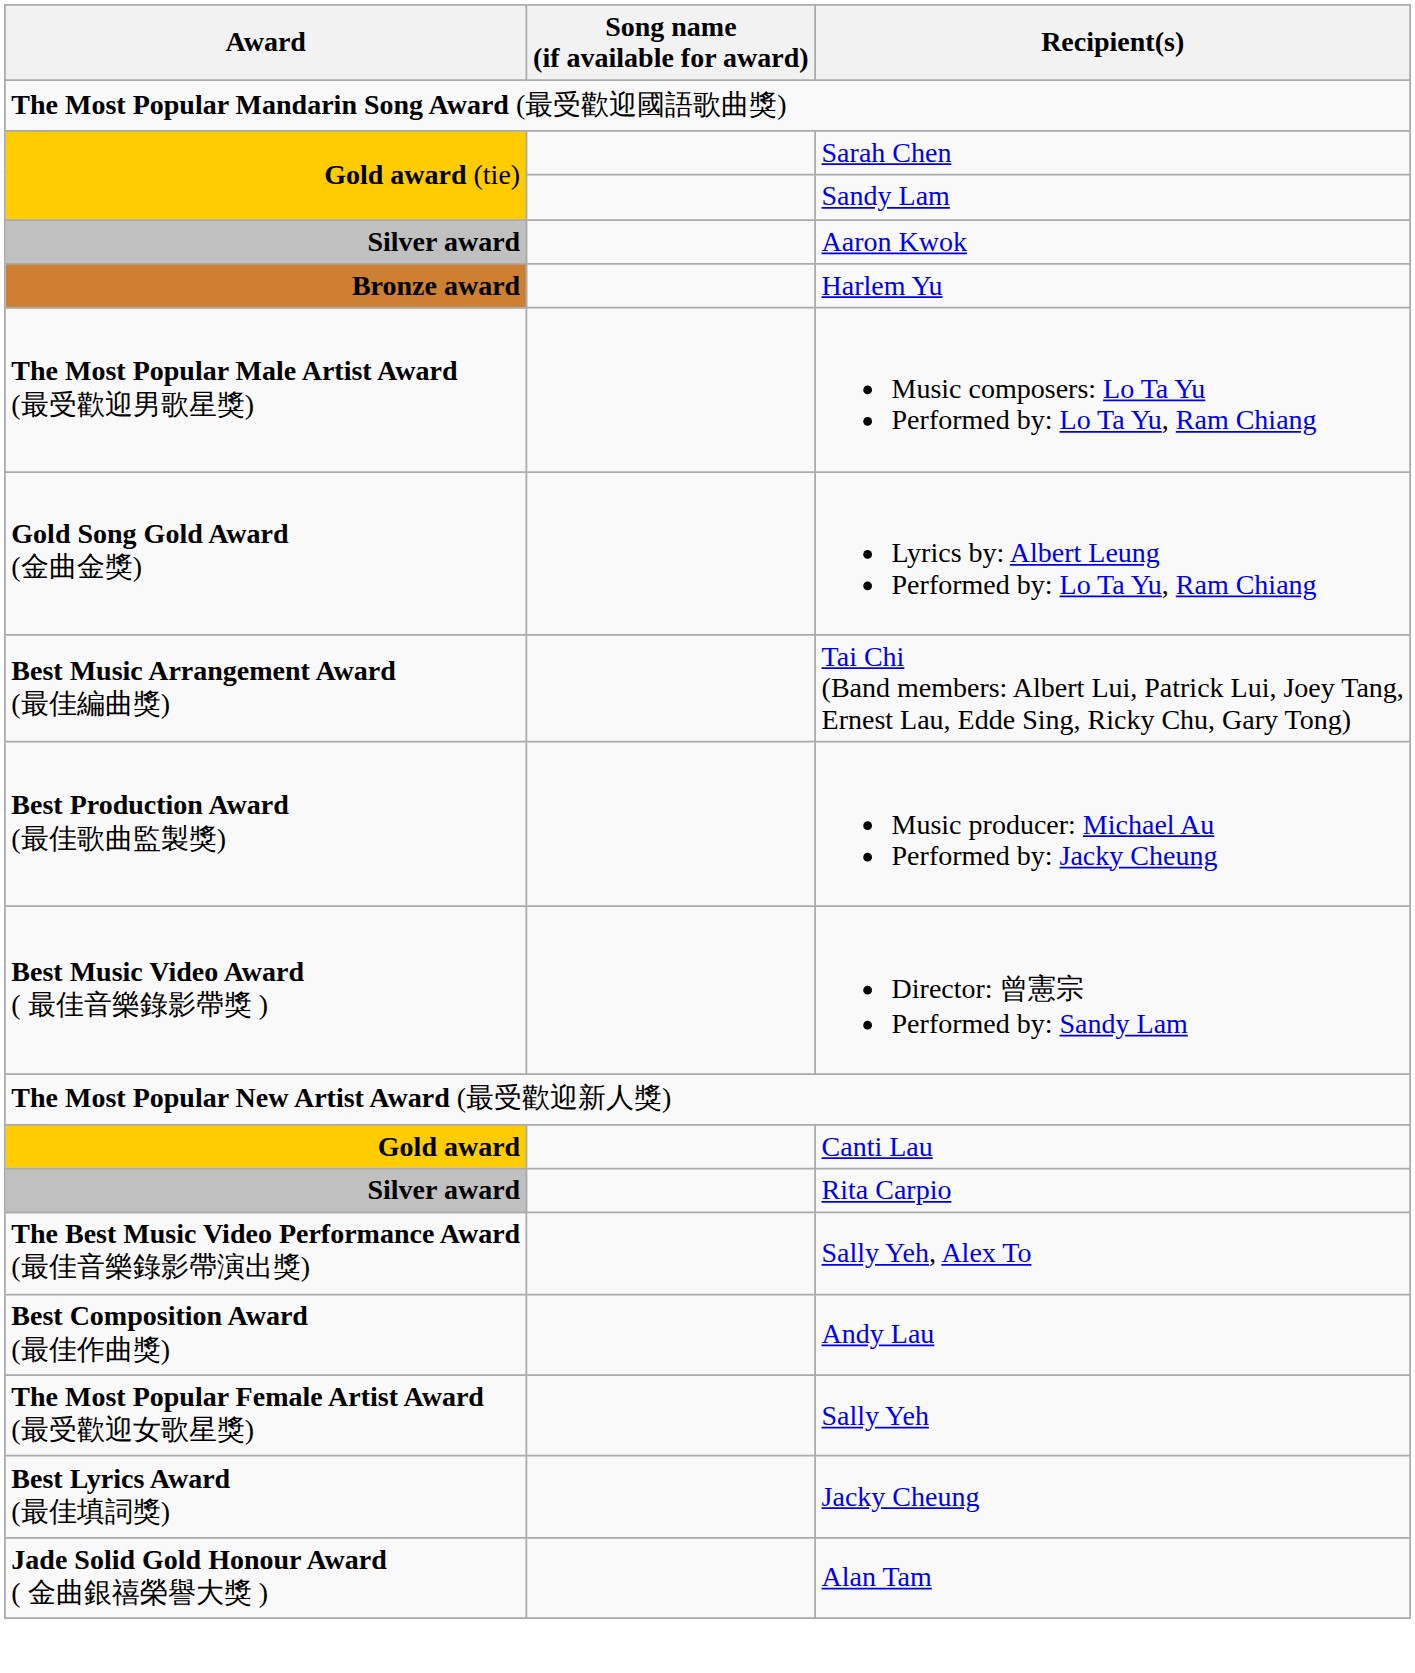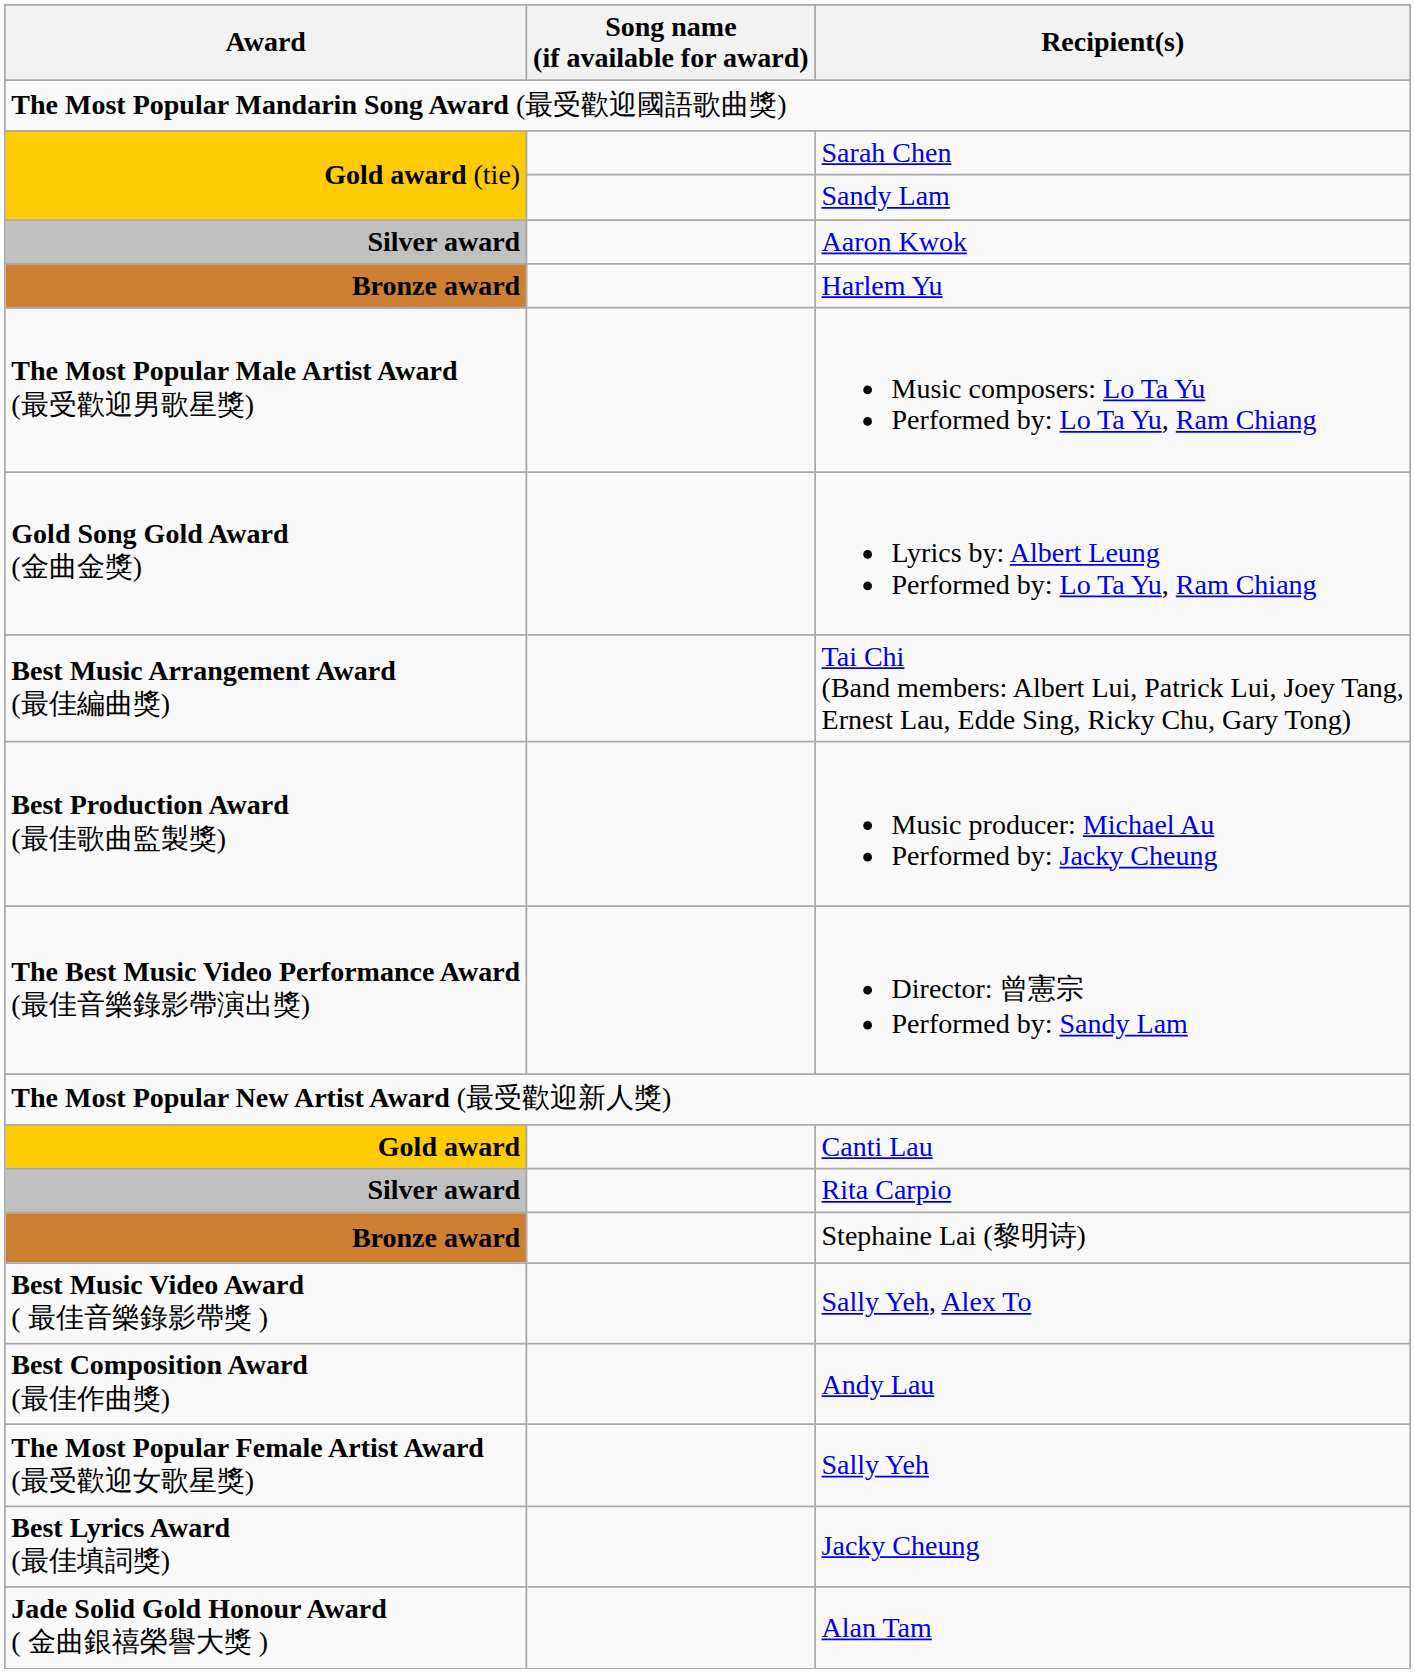 <table class="wikitable">
 <tr>
 <th>Award</th>
 <th>Song name<br>(if available for award)</th>
 <th>Recipient(s)</th>
 </tr>
 <tr>
 <td colspan=3><strong>The Most Popular Mandarin Song Award</strong> (最受歡迎國語歌曲獎)</td>
 </tr>
 <tr>
 <td rowspan=2 style="background:#FFCC00; color:black" align=right><strong>Gold award</strong>  (tie)</td>
 <td></td>
 <td><a href='#'>Sarah Chen</a></td>
 </tr>
 <tr>
 <td></td>
 <td><a href='#'>Sandy Lam</a></td>
 </tr>
 <tr>
 <td style="background:#C0C0C0; color:black" align=right><strong>Silver award</strong></td>
 <td></td>
 <td><a href='#'>Aaron Kwok</a></td>
 </tr>
 <tr>
 <td style="background:#CD7F32; color:black" align=right><strong>Bronze award</strong></td>
 <td></td>
 <td><a href='#'>Harlem Yu</a></td>
 </tr>
 <tr>
 <td><strong>The Most Popular Male Artist Award</strong><br>(最受歡迎男歌星獎)</td>
 <td></td>
 <td><br><ul><li>Music composers: <a href='#'>Lo Ta Yu</a></li><li>Performed by: <a href='#'>Lo Ta Yu</a>, <a href='#'>Ram Chiang</a></li></ul></td>
 </tr>
 <tr>
 <td><strong>Gold Song Gold Award</strong><br>(金曲金獎)</td>
 <td></td>
 <td><br><ul><li>Lyrics by: <a href='#'>Albert Leung</a></li><li>Performed by: <a href='#'>Lo Ta Yu</a>, <a href='#'>Ram Chiang</a></li></ul></td>
 </tr>
 <tr>
 <td><strong>Best Music Arrangement Award</strong><br>(最佳編曲獎)</td>
 <td></td>
 <td><a href='#'>Tai Chi</a><br>(Band members: Albert Lui, Patrick Lui, Joey Tang,<br>Ernest Lau, Edde Sing, Ricky Chu, Gary Tong)</td>
 </tr>
 <tr>
 <td><strong>Best Production Award</strong><br>(最佳歌曲監製獎)</td>
 <td></td>
 <td><br><ul><li>Music producer: <a href='#'>Michael Au</a></li><li>Performed by: <a href='#'>Jacky Cheung</a></li></ul></td>
 </tr>
 <tr>
-<td><strong>Best Music Video Award</strong><br>( 最佳音樂錄影帶獎 )</td>
+<td><strong>The Best Music Video Performance Award</strong><br>(最佳音樂錄影帶演出獎)</td>
 <td></td>
 <td><br><ul><li>Director: 曾憲宗</li><li>Performed by: <a href='#'>Sandy Lam</a></li></ul></td>
 </tr>
 <tr>
 <td colspan=3><strong>The Most Popular New Artist Award</strong> (最受歡迎新人獎)</td>
 </tr>
 <tr>
 <td style="background:#FFCC00; color:black" align=right><strong>Gold award</strong></td>
 <td></td>
 <td><a href='#'>Canti Lau</a></td>
 </tr>
 <tr>
 <td style="background:#C0C0C0; color:black" align=right><strong>Silver award</strong></td>
 <td></td>
 <td><a href='#'>Rita Carpio</a></td>
 </tr>
 <tr>
-<td><strong>The Best Music Video Performance Award</strong><br>(最佳音樂錄影帶演出獎)</td>
+<td style="background:#CD7F32; color:black" align=right><strong>Bronze award</strong></td>
+<td></td>
+<td>Stephaine Lai (黎明诗)</td>
+</tr>
+<tr>
+<td><strong>Best Music Video Award</strong><br>( 最佳音樂錄影帶獎 )</td>
 <td></td>
 <td><a href='#'>Sally Yeh</a>, <a href='#'>Alex To</a></td>
 </tr>
 <tr>
 <td><strong>Best Composition Award</strong><br>(最佳作曲獎)</td>
 <td></td>
 <td><a href='#'>Andy Lau</a></td>
 </tr>
 <tr>
 <td><strong>The Most Popular Female Artist Award</strong><br>(最受歡迎女歌星獎)</td>
 <td></td>
 <td><a href='#'>Sally Yeh</a></td>
 </tr>
 <tr>
 <td><strong>Best Lyrics Award</strong><br>(最佳填詞獎)</td>
 <td></td>
 <td><a href='#'>Jacky Cheung</a></td>
 </tr>
 <tr>
 <td><strong>Jade Solid Gold Honour Award</strong> <br> ( 金曲銀禧榮譽大獎 )</td>
 <td></td>
 <td><a href='#'>Alan Tam</a></td>
 </tr>
 <tr>
 </tr>
 </table>
